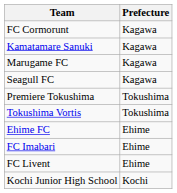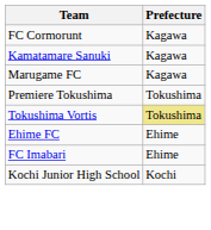 <table class="wikitable sortable">
 <tr>
 <th>Team</th>
 <th>Prefecture</th>
 </tr>
 <tr>
 <td>FC Cormorunt</td>
 <td>Kagawa</td>
 </tr>
 <tr>
 <td><a href='#'>Kamatamare Sanuki</a></td>
 <td>Kagawa</td>
 </tr>
 <tr>
 <td>Marugame FC</td>
 <td>Kagawa</td>
 </tr>
 <tr>
-<td>Seagull FC</td>
-<td>Kagawa</td>
-</tr>
-<tr>
 <td>Premiere Tokushima</td>
 <td>Tokushima</td>
 </tr>
 <tr>
 <td><a href='#'>Tokushima Vortis</a></td>
-<td>Tokushima</td>
+<td style="background: khaki;">Tokushima</td>
 </tr>
 <tr>
 <td><a href='#'>Ehime FC</a></td>
 <td>Ehime</td>
 </tr>
 <tr>
 <td><a href='#'>FC Imabari</a></td>
 <td>Ehime</td>
 </tr>
 <tr>
-<td>FC Livent</td>
-<td>Ehime</td>
-</tr>
-<tr>
 <td>Kochi Junior High School</td>
 <td>Kochi</td>
 </tr>
 </table>
